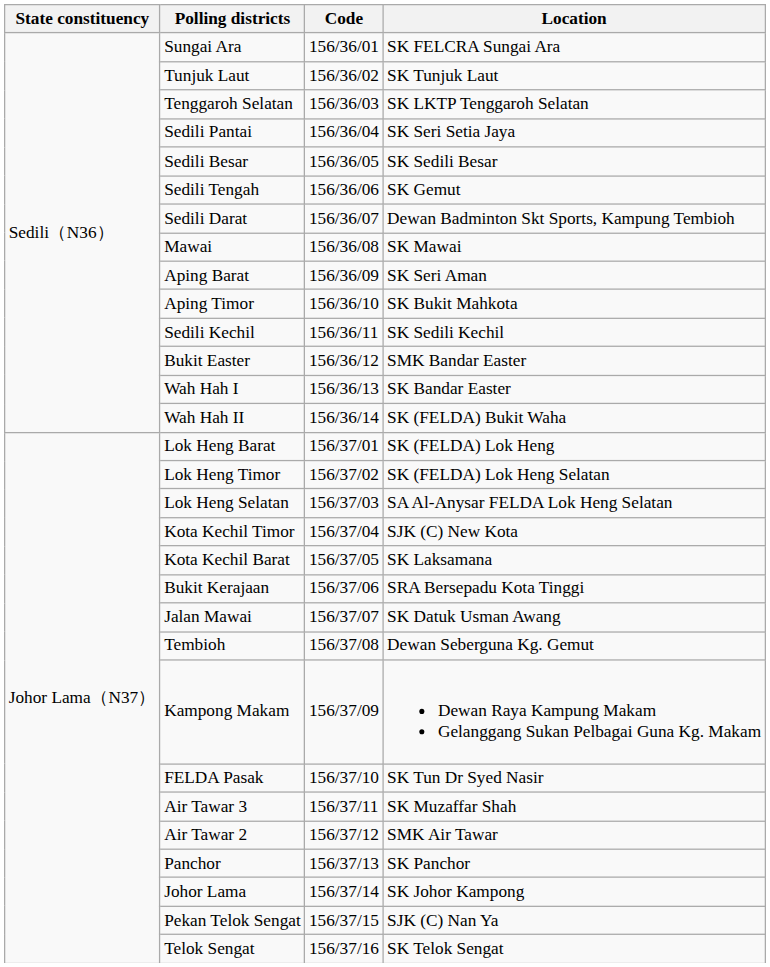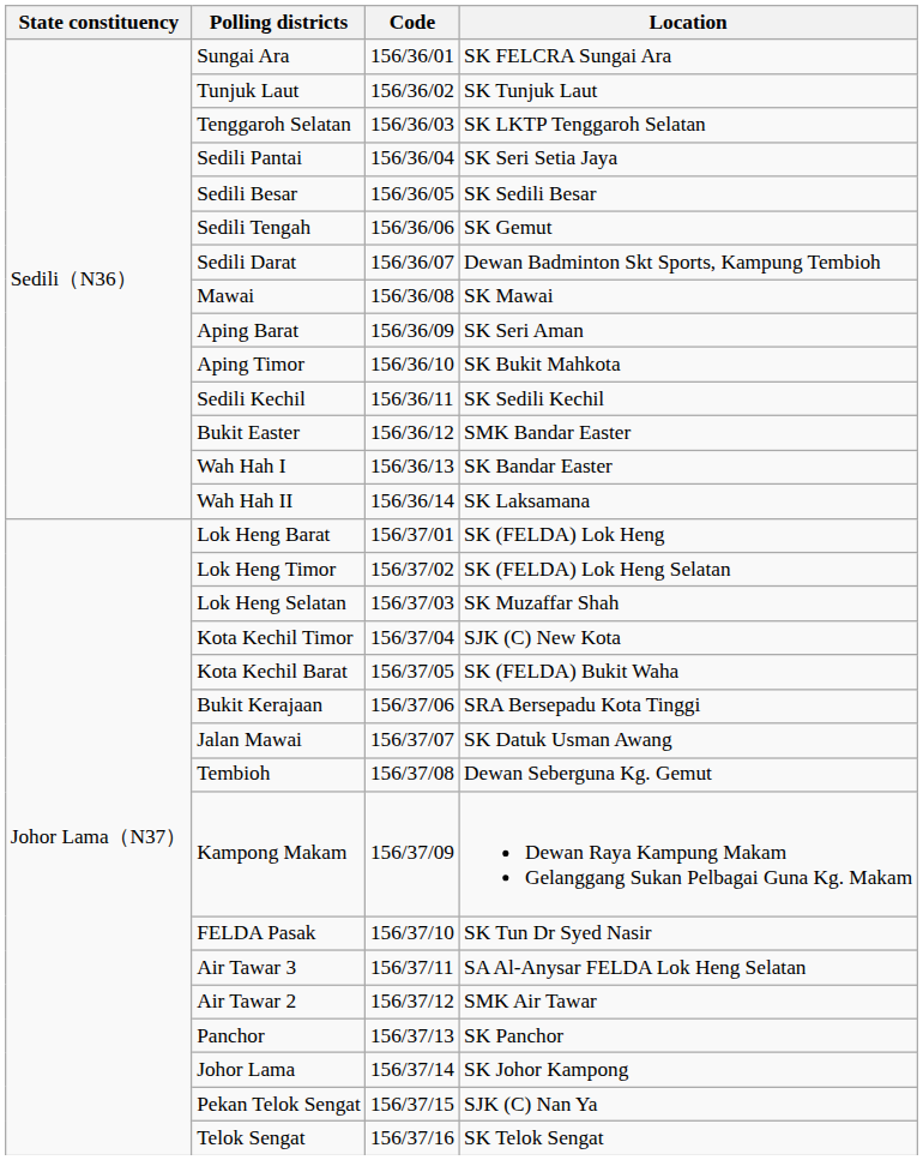 <table class="wikitable sortable mw-collapsible" style="white-space:nowrap;font-size:85%">
 <tr>
 <th>State constituency</th>
 <th>Polling districts</th>
 <th>Code</th>
 <th>Location</th>
 </tr>
 <tr>
 <td rowspan="14">Sedili（N36）</td>
 <td>Sungai Ara</td>
 <td>156/36/01</td>
 <td>SK FELCRA Sungai Ara</td>
 </tr>
 <tr>
 <td>Tunjuk Laut</td>
 <td>156/36/02</td>
 <td>SK Tunjuk Laut</td>
 </tr>
 <tr>
 <td>Tenggaroh Selatan</td>
 <td>156/36/03</td>
 <td>SK LKTP Tenggaroh Selatan</td>
 </tr>
 <tr>
 <td>Sedili Pantai</td>
 <td>156/36/04</td>
 <td>SK Seri Setia Jaya</td>
 </tr>
 <tr>
 <td>Sedili Besar</td>
 <td>156/36/05</td>
 <td>SK Sedili Besar</td>
 </tr>
 <tr>
 <td>Sedili Tengah</td>
 <td>156/36/06</td>
 <td>SK Gemut</td>
 </tr>
 <tr>
 <td>Sedili Darat</td>
 <td>156/36/07</td>
 <td>Dewan Badminton Skt Sports, Kampung Tembioh</td>
 </tr>
 <tr>
 <td>Mawai</td>
 <td>156/36/08</td>
 <td>SK Mawai</td>
 </tr>
 <tr>
 <td>Aping Barat</td>
 <td>156/36/09</td>
 <td>SK Seri Aman</td>
 </tr>
 <tr>
 <td>Aping Timor</td>
 <td>156/36/10</td>
 <td>SK Bukit Mahkota</td>
 </tr>
 <tr>
 <td>Sedili Kechil</td>
 <td>156/36/11</td>
 <td>SK Sedili Kechil</td>
 </tr>
 <tr>
 <td>Bukit Easter</td>
 <td>156/36/12</td>
 <td>SMK Bandar Easter</td>
 </tr>
 <tr>
 <td>Wah Hah I</td>
 <td>156/36/13</td>
 <td>SK Bandar Easter</td>
 </tr>
 <tr>
 <td>Wah Hah II</td>
 <td>156/36/14</td>
-<td>SK (FELDA) Bukit Waha</td>
+<td>SK Laksamana</td>
 </tr>
 <tr>
 <td rowspan="16">Johor Lama（N37）</td>
 <td>Lok Heng Barat</td>
 <td>156/37/01</td>
 <td>SK (FELDA) Lok Heng</td>
 </tr>
 <tr>
 <td>Lok Heng Timor</td>
 <td>156/37/02</td>
 <td>SK (FELDA) Lok Heng Selatan</td>
 </tr>
 <tr>
 <td>Lok Heng Selatan</td>
 <td>156/37/03</td>
-<td>SA Al-Anysar FELDA Lok Heng Selatan</td>
+<td>SK Muzaffar Shah</td>
 </tr>
 <tr>
 <td>Kota Kechil Timor</td>
 <td>156/37/04</td>
 <td>SJK (C) New Kota</td>
 </tr>
 <tr>
 <td>Kota Kechil Barat</td>
 <td>156/37/05</td>
-<td>SK Laksamana</td>
+<td>SK (FELDA) Bukit Waha</td>
 </tr>
 <tr>
 <td>Bukit Kerajaan</td>
 <td>156/37/06</td>
 <td>SRA Bersepadu Kota Tinggi</td>
 </tr>
 <tr>
 <td>Jalan Mawai</td>
 <td>156/37/07</td>
 <td>SK Datuk Usman Awang</td>
 </tr>
 <tr>
 <td>Tembioh</td>
 <td>156/37/08</td>
 <td>Dewan Seberguna Kg. Gemut</td>
 </tr>
 <tr>
 <td>Kampong Makam</td>
 <td>156/37/09</td>
 <td><br><ul><li>Dewan Raya Kampung Makam</li><li>Gelanggang Sukan Pelbagai Guna Kg. Makam</li></ul></td>
 </tr>
 <tr>
 <td>FELDA Pasak</td>
 <td>156/37/10</td>
 <td>SK Tun Dr Syed Nasir</td>
 </tr>
 <tr>
 <td>Air Tawar 3</td>
 <td>156/37/11</td>
-<td>SK Muzaffar Shah</td>
+<td>SA Al-Anysar FELDA Lok Heng Selatan</td>
 </tr>
 <tr>
 <td>Air Tawar 2</td>
 <td>156/37/12</td>
 <td>SMK Air Tawar</td>
 </tr>
 <tr>
 <td>Panchor</td>
 <td>156/37/13</td>
 <td>SK Panchor</td>
 </tr>
 <tr>
 <td>Johor Lama</td>
 <td>156/37/14</td>
 <td>SK Johor Kampong</td>
 </tr>
 <tr>
 <td>Pekan Telok Sengat</td>
 <td>156/37/15</td>
 <td>SJK (C) Nan Ya</td>
 </tr>
 <tr>
 <td>Telok Sengat</td>
 <td>156/37/16</td>
 <td>SK Telok Sengat</td>
 </tr>
 </table>
